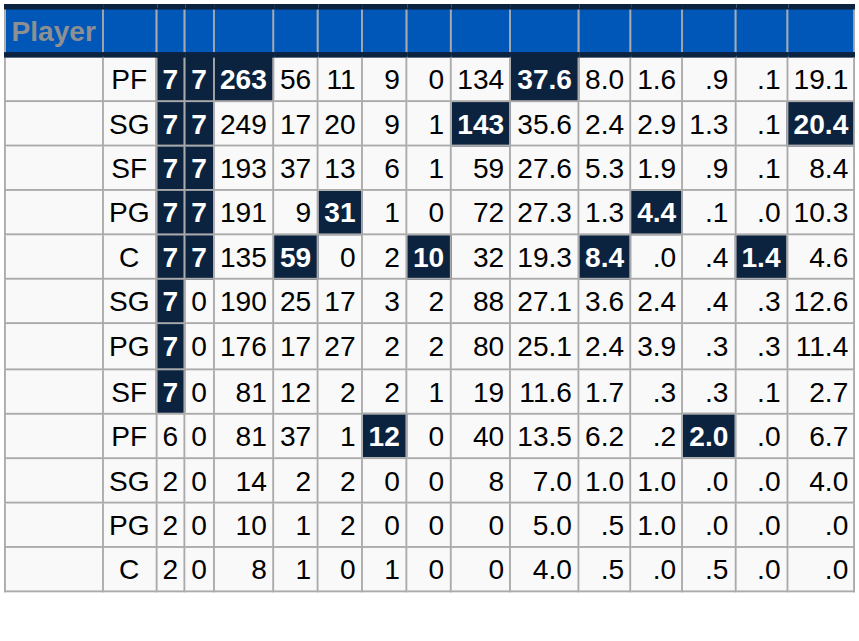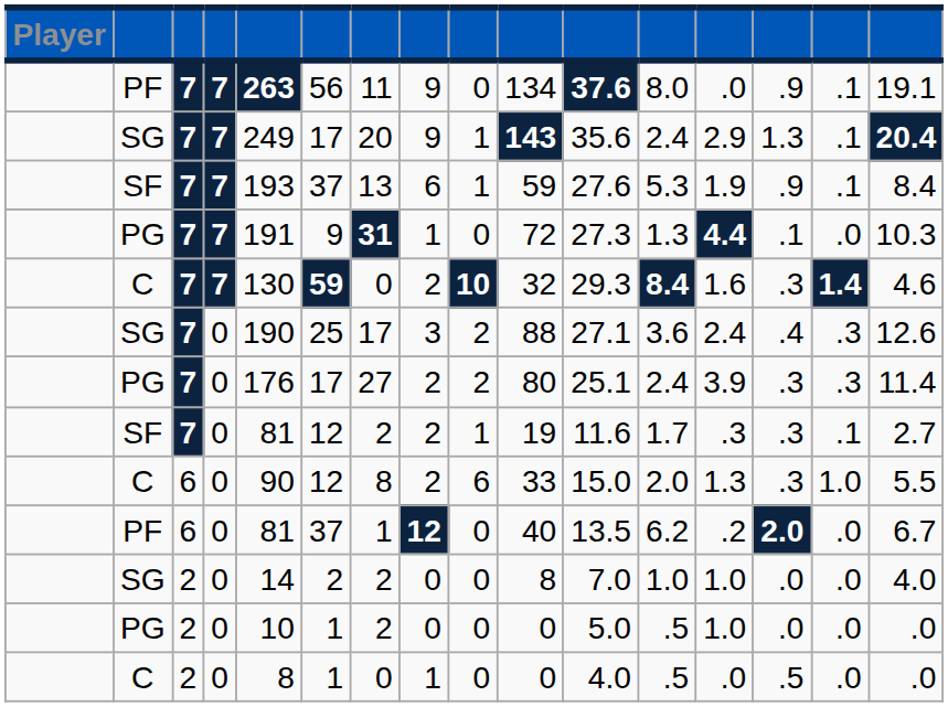 <table class="wikitable sortable" style="font-size: 95%; text-align:right;">
 <tr>
 <th style="background:#0057B7; color:#8D9093; border-top:#0C2340 3px solid; border-bottom:#0C2340 3px solid;">Player</th>
 <th style="background:#0057B7; color:#8D9093; border-top:#0C2340 3px solid; border-bottom:#0C2340 3px solid;"></th>
 <th style="background:#0057B7; color:#8D9093; border-top:#0C2340 3px solid; border-bottom:#0C2340 3px solid;"></th>
 <th style="background:#0057B7; color:#8D9093; border-top:#0C2340 3px solid; border-bottom:#0C2340 3px solid;"></th>
 <th style="background:#0057B7; color:#8D9093; border-top:#0C2340 3px solid; border-bottom:#0C2340 3px solid;"></th>
 <th style="background:#0057B7; color:#8D9093; border-top:#0C2340 3px solid; border-bottom:#0C2340 3px solid;"></th>
 <th style="background:#0057B7; color:#8D9093; border-top:#0C2340 3px solid; border-bottom:#0C2340 3px solid;"></th>
 <th style="background:#0057B7; color:#8D9093; border-top:#0C2340 3px solid; border-bottom:#0C2340 3px solid;"></th>
 <th style="background:#0057B7; color:#8D9093; border-top:#0C2340 3px solid; border-bottom:#0C2340 3px solid;"></th>
 <th style="background:#0057B7; color:#8D9093; border-top:#0C2340 3px solid; border-bottom:#0C2340 3px solid;"></th>
 <th style="background:#0057B7; color:#8D9093; border-top:#0C2340 3px solid; border-bottom:#0C2340 3px solid;"></th>
 <th style="background:#0057B7; color:#8D9093; border-top:#0C2340 3px solid; border-bottom:#0C2340 3px solid;"></th>
 <th style="background:#0057B7; color:#8D9093; border-top:#0C2340 3px solid; border-bottom:#0C2340 3px solid;"></th>
 <th style="background:#0057B7; color:#8D9093; border-top:#0C2340 3px solid; border-bottom:#0C2340 3px solid;"></th>
 <th style="background:#0057B7; color:#8D9093; border-top:#0C2340 3px solid; border-bottom:#0C2340 3px solid;"></th>
 <th style="background:#0057B7; color:#8D9093; border-top:#0C2340 3px solid; border-bottom:#0C2340 3px solid;"></th>
 </tr>
 <tr>
 <td style="text-align:left;"></td>
 <td style="text-align:center;">PF</td>
 <td style="background:#0C2340; color:#FFFFFF;"><strong>7</strong></td>
 <td style="background:#0C2340; color:#FFFFFF;"><strong>7</strong></td>
 <td style="background:#0C2340; color:#FFFFFF;"><strong>263</strong></td>
 <td>56</td>
 <td>11</td>
 <td>9</td>
 <td>0</td>
 <td>134</td>
 <td style="background:#0C2340; color:#FFFFFF;"><strong>37.6</strong></td>
 <td>8.0</td>
-<td>1.6</td>
+<td>.0</td>
 <td>.9</td>
 <td>.1</td>
 <td>19.1</td>
 </tr>
 <tr>
 <td style="text-align:left;"></td>
 <td style="text-align:center;">SG</td>
 <td style="background:#0C2340; color:#FFFFFF;"><strong>7</strong></td>
 <td style="background:#0C2340; color:#FFFFFF;"><strong>7</strong></td>
 <td>249</td>
 <td>17</td>
 <td>20</td>
 <td>9</td>
 <td>1</td>
 <td style="background:#0C2340; color:#FFFFFF;"><strong>143</strong></td>
 <td>35.6</td>
 <td>2.4</td>
 <td>2.9</td>
 <td>1.3</td>
 <td>.1</td>
 <td style="background:#0C2340; color:#FFFFFF;"><strong>20.4</strong></td>
 </tr>
 <tr>
 <td style="text-align:left;"></td>
 <td style="text-align:center;">SF</td>
 <td style="background:#0C2340; color:#FFFFFF;"><strong>7</strong></td>
 <td style="background:#0C2340; color:#FFFFFF;"><strong>7</strong></td>
 <td>193</td>
 <td>37</td>
 <td>13</td>
 <td>6</td>
 <td>1</td>
 <td>59</td>
 <td>27.6</td>
 <td>5.3</td>
 <td>1.9</td>
 <td>.9</td>
 <td>.1</td>
 <td>8.4</td>
 </tr>
 <tr>
 <td style="text-align:left;"></td>
 <td style="text-align:center;">PG</td>
 <td style="background:#0C2340; color:#FFFFFF;"><strong>7</strong></td>
 <td style="background:#0C2340; color:#FFFFFF;"><strong>7</strong></td>
 <td>191</td>
 <td>9</td>
 <td style="background:#0C2340; color:#FFFFFF;"><strong>31</strong></td>
 <td>1</td>
 <td>0</td>
 <td>72</td>
 <td>27.3</td>
 <td>1.3</td>
 <td style="background:#0C2340; color:#FFFFFF;"><strong>4.4</strong></td>
 <td>.1</td>
 <td>.0</td>
 <td>10.3</td>
 </tr>
 <tr>
 <td style="text-align:left;"></td>
 <td style="text-align:center;">C</td>
 <td style="background:#0C2340; color:#FFFFFF;"><strong>7</strong></td>
 <td style="background:#0C2340; color:#FFFFFF;"><strong>7</strong></td>
-<td>135</td>
+<td>130</td>
 <td style="background:#0C2340; color:#FFFFFF;"><strong>59</strong></td>
 <td>0</td>
 <td>2</td>
 <td style="background:#0C2340; color:#FFFFFF;"><strong>10</strong></td>
 <td>32</td>
-<td>19.3</td>
+<td>29.3</td>
 <td style="background:#0C2340; color:#FFFFFF;"><strong>8.4</strong></td>
-<td>.0</td>
-<td>.4</td>
+<td>1.6</td>
+<td>.3</td>
 <td style="background:#0C2340; color:#FFFFFF;"><strong>1.4</strong></td>
 <td>4.6</td>
 </tr>
 <tr>
 <td style="text-align:left;"></td>
 <td style="text-align:center;">SG</td>
 <td style="background:#0C2340; color:#FFFFFF;"><strong>7</strong></td>
 <td>0</td>
 <td>190</td>
 <td>25</td>
 <td>17</td>
 <td>3</td>
 <td>2</td>
 <td>88</td>
 <td>27.1</td>
 <td>3.6</td>
 <td>2.4</td>
 <td>.4</td>
 <td>.3</td>
 <td>12.6</td>
 </tr>
 <tr>
 <td style="text-align:left;"></td>
 <td style="text-align:center;">PG</td>
 <td style="background:#0C2340; color:#FFFFFF;"><strong>7</strong></td>
 <td>0</td>
 <td>176</td>
 <td>17</td>
 <td>27</td>
 <td>2</td>
 <td>2</td>
 <td>80</td>
 <td>25.1</td>
 <td>2.4</td>
 <td>3.9</td>
 <td>.3</td>
 <td>.3</td>
 <td>11.4</td>
 </tr>
 <tr>
 <td style="text-align:left;"></td>
 <td style="text-align:center;">SF</td>
 <td style="background:#0C2340; color:#FFFFFF;"><strong>7</strong></td>
 <td>0</td>
 <td>81</td>
 <td>12</td>
 <td>2</td>
 <td>2</td>
 <td>1</td>
 <td>19</td>
 <td>11.6</td>
 <td>1.7</td>
 <td>.3</td>
 <td>.3</td>
 <td>.1</td>
 <td>2.7</td>
+</tr>
+<tr>
+<td style="text-align:left;"></td>
+<td style="text-align:center;">C</td>
+<td>6</td>
+<td>0</td>
+<td>90</td>
+<td>12</td>
+<td>8</td>
+<td>2</td>
+<td>6</td>
+<td>33</td>
+<td>15.0</td>
+<td>2.0</td>
+<td>1.3</td>
+<td>.3</td>
+<td>1.0</td>
+<td>5.5</td>
 </tr>
 <tr>
 <td style="text-align:left;"></td>
 <td style="text-align:center;">PF</td>
 <td>6</td>
 <td>0</td>
 <td>81</td>
 <td>37</td>
 <td>1</td>
 <td style="background:#0C2340; color:#FFFFFF;"><strong>12</strong></td>
 <td>0</td>
 <td>40</td>
 <td>13.5</td>
 <td>6.2</td>
 <td>.2</td>
 <td style="background:#0C2340; color:#FFFFFF;"><strong>2.0</strong></td>
 <td>.0</td>
 <td>6.7</td>
 </tr>
 <tr>
 <td style="text-align:left;"></td>
 <td style="text-align:center;">SG</td>
 <td>2</td>
 <td>0</td>
 <td>14</td>
 <td>2</td>
 <td>2</td>
 <td>0</td>
 <td>0</td>
 <td>8</td>
 <td>7.0</td>
 <td>1.0</td>
 <td>1.0</td>
 <td>.0</td>
 <td>.0</td>
 <td>4.0</td>
 </tr>
 <tr>
 <td style="text-align:left;"></td>
 <td style="text-align:center;">PG</td>
 <td>2</td>
 <td>0</td>
 <td>10</td>
 <td>1</td>
 <td>2</td>
 <td>0</td>
 <td>0</td>
 <td>0</td>
 <td>5.0</td>
 <td>.5</td>
 <td>1.0</td>
 <td>.0</td>
 <td>.0</td>
 <td>.0</td>
 </tr>
 <tr>
 <td style="text-align:left;"></td>
 <td style="text-align:center;">C</td>
 <td>2</td>
 <td>0</td>
 <td>8</td>
 <td>1</td>
 <td>0</td>
 <td>1</td>
 <td>0</td>
 <td>0</td>
 <td>4.0</td>
 <td>.5</td>
 <td>.0</td>
 <td>.5</td>
 <td>.0</td>
 <td>.0</td>
 </tr>
 </table>
